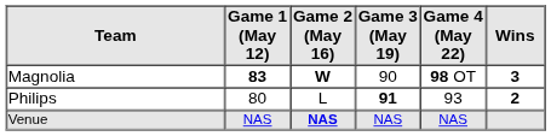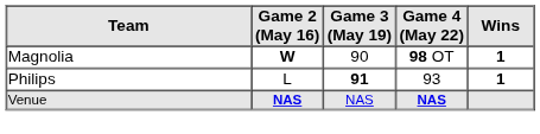 <table border="1" cellspacing="0"  style="width:525px; margin:auto;">
 <tr style="text-align:center; background:#e6e6e6;">
 <th style="text-align:center; width:30%;">Team</th>
-<th width=8%>Game 1 (May 12)</th>
 <th width=8%>Game 2 (May 16)</th>
 <th width=8%>Game 3 (May 19)</th>
 <th width=8%>Game 4 (May 22)</th>
 <th width=8%>Wins</th>
 </tr>
 <tr style="text-align:center;">
 <td align=left>Magnolia</td>
-<td><strong>83</strong></td>
 <td><strong>W</strong></td>
 <td>90</td>
 <td><strong>98</strong> OT</td>
-<td><strong>3</strong></td>
+<td><strong>1</strong></td>
 </tr>
 <tr style="text-align:center;">
 <td align=left>Philips</td>
-<td>80</td>
 <td>L</td>
 <td><strong>91</strong></td>
 <td>93</td>
-<td><strong>2</strong></td>
+<td><strong>1</strong></td>
 </tr>
 <tr style="text-align:center; font-size:85%; background:#e6e6e6;">
 <td align=left>Venue</td>
+<td><strong><a href='#'>NAS</a></strong></td>
 <td><a href='#'>NAS</a></td>
 <td><strong><a href='#'>NAS</a></strong></td>
-<td><a href='#'>NAS</a></td>
-<td><a href='#'>NAS</a></td>
 <td></td>
 </tr>
 </table>
